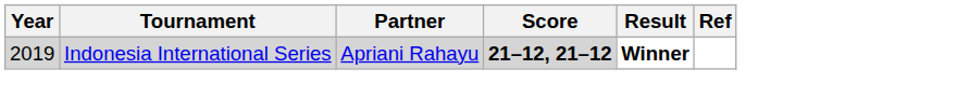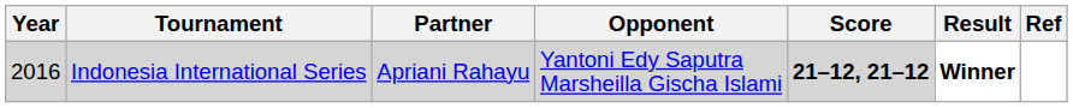 <table class="sortable wikitable" style="font-size: 90%;">
 <tr>
 <th>Year</th>
 <th>Tournament</th>
 <th>Partner</th>
+<th>Opponent</th>
 <th>Score</th>
 <th>Result</th>
 <th>Ref</th>
 </tr>
 <tr style="background:#D5D5D5">
-<td align="center">2019</td>
+<td align="center">2016</td>
 <td align="left"><a href='#'>Indonesia International Series</a></td>
 <td align="left"> <a href='#'>Apriani Rahayu</a></td>
+<td align="left"> <a href='#'>Yantoni Edy Saputra</a><br> <a href='#'>Marsheilla Gischa Islami</a></td>
 <td align="left"><strong>21–12, 21–12</strong></td>
 <td style="text-align:left; background:white"> <strong>Winner</strong></td>
 <td style="text-align:center; background:white"></td>
 </tr>
 </table>
